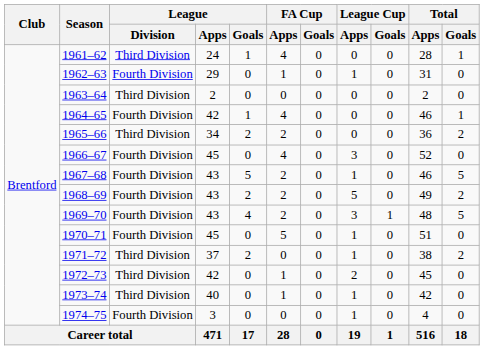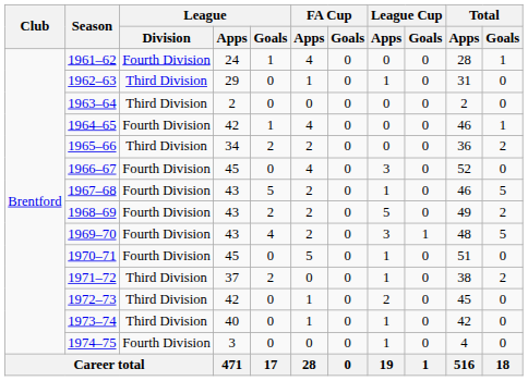 <table class="wikitable" style="text-align: center;">
 <tr>
 <th rowspan="2">Club</th>
 <th rowspan="2">Season</th>
 <th colspan="3">League</th>
 <th colspan="2">FA Cup</th>
 <th colspan="2">League Cup</th>
 <th colspan="2">Total</th>
 </tr>
 <tr>
 <th>Division</th>
 <th>Apps</th>
 <th>Goals</th>
 <th>Apps</th>
 <th>Goals</th>
 <th>Apps</th>
 <th>Goals</th>
 <th>Apps</th>
 <th>Goals</th>
 </tr>
 <tr>
 <td rowspan="14"><a href='#'>Brentford</a></td>
 <td><a href='#'>1961–62</a></td>
-<td><a href='#'>Third Division</a></td>
+<td><a href='#'>Fourth Division</a></td>
 <td>24</td>
 <td>1</td>
 <td>4</td>
 <td>0</td>
 <td>0</td>
 <td>0</td>
 <td>28</td>
 <td>1</td>
 </tr>
 <tr>
 <td><a href='#'>1962–63</a></td>
-<td><a href='#'>Fourth Division</a></td>
+<td><a href='#'>Third Division</a></td>
 <td>29</td>
 <td>0</td>
 <td>1</td>
 <td>0</td>
 <td>1</td>
 <td>0</td>
 <td>31</td>
 <td>0</td>
 </tr>
 <tr>
 <td><a href='#'>1963–64</a></td>
 <td>Third Division</td>
 <td>2</td>
 <td>0</td>
 <td>0</td>
 <td>0</td>
 <td>0</td>
 <td>0</td>
 <td>2</td>
 <td>0</td>
 </tr>
 <tr>
 <td><a href='#'>1964–65</a></td>
 <td>Fourth Division</td>
 <td>42</td>
 <td>1</td>
 <td>4</td>
 <td>0</td>
 <td>0</td>
 <td>0</td>
 <td>46</td>
 <td>1</td>
 </tr>
 <tr>
 <td><a href='#'>1965–66</a></td>
 <td>Third Division</td>
 <td>34</td>
 <td>2</td>
 <td>2</td>
 <td>0</td>
 <td>0</td>
 <td>0</td>
 <td>36</td>
 <td>2</td>
 </tr>
 <tr>
 <td><a href='#'>1966–67</a></td>
 <td>Fourth Division</td>
 <td>45</td>
 <td>0</td>
 <td>4</td>
 <td>0</td>
 <td>3</td>
 <td>0</td>
 <td>52</td>
 <td>0</td>
 </tr>
 <tr>
 <td><a href='#'>1967–68</a></td>
 <td>Fourth Division</td>
 <td>43</td>
 <td>5</td>
 <td>2</td>
 <td>0</td>
 <td>1</td>
 <td>0</td>
 <td>46</td>
 <td>5</td>
 </tr>
 <tr>
 <td><a href='#'>1968–69</a></td>
 <td>Fourth Division</td>
 <td>43</td>
 <td>2</td>
 <td>2</td>
 <td>0</td>
 <td>5</td>
 <td>0</td>
 <td>49</td>
 <td>2</td>
 </tr>
 <tr>
 <td><a href='#'>1969–70</a></td>
 <td>Fourth Division</td>
 <td>43</td>
 <td>4</td>
 <td>2</td>
 <td>0</td>
 <td>3</td>
 <td>1</td>
 <td>48</td>
 <td>5</td>
 </tr>
 <tr>
 <td><a href='#'>1970–71</a></td>
 <td>Fourth Division</td>
 <td>45</td>
 <td>0</td>
 <td>5</td>
 <td>0</td>
 <td>1</td>
 <td>0</td>
 <td>51</td>
 <td>0</td>
 </tr>
 <tr>
 <td><a href='#'>1971–72</a></td>
 <td>Third Division</td>
 <td>37</td>
 <td>2</td>
 <td>0</td>
 <td>0</td>
 <td>1</td>
 <td>0</td>
 <td>38</td>
 <td>2</td>
 </tr>
 <tr>
 <td><a href='#'>1972–73</a></td>
 <td>Third Division</td>
 <td>42</td>
 <td>0</td>
 <td>1</td>
 <td>0</td>
 <td>2</td>
 <td>0</td>
 <td>45</td>
 <td>0</td>
 </tr>
 <tr>
 <td><a href='#'>1973–74</a></td>
 <td>Third Division</td>
 <td>40</td>
 <td>0</td>
 <td>1</td>
 <td>0</td>
 <td>1</td>
 <td>0</td>
 <td>42</td>
 <td>0</td>
 </tr>
 <tr>
 <td><a href='#'>1974–75</a></td>
 <td>Fourth Division</td>
 <td>3</td>
 <td>0</td>
 <td>0</td>
 <td>0</td>
 <td>1</td>
 <td>0</td>
 <td>4</td>
 <td>0</td>
 </tr>
 <tr>
 <th colspan="3">Career total</th>
 <th>471</th>
 <th>17</th>
 <th>28</th>
 <th>0</th>
 <th>19</th>
 <th>1</th>
 <th>516</th>
 <th>18</th>
 </tr>
 </table>
